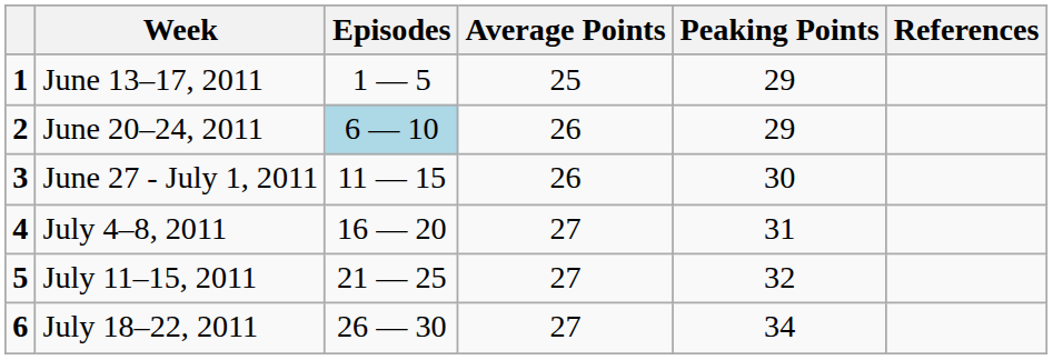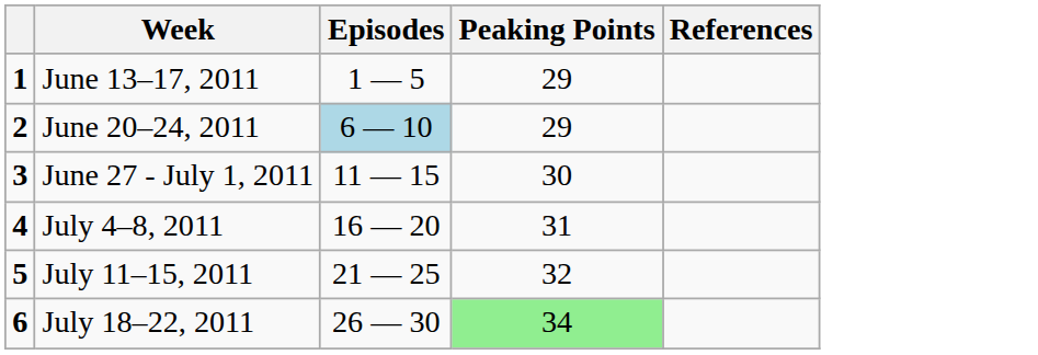 <table class="wikitable">
 <tr>
 <th></th>
 <th>Week</th>
 <th>Episodes</th>
-<th>Average Points</th>
 <th>Peaking Points</th>
 <th>References</th>
 </tr>
 <tr>
 <td style="text-align:center;"><strong>1</strong></td>
 <td>June 13–17, 2011</td>
 <td style="text-align:center;">1 — 5</td>
-<td style="text-align:center;">25</td>
 <td style="text-align:center;">29</td>
 <td></td>
 </tr>
 <tr>
 <td style="text-align:center;"><strong>2</strong></td>
 <td>June 20–24, 2011</td>
 <td style="background: lightblue; text-align:center;">6 — 10</td>
-<td style="text-align:center;">26</td>
 <td style="text-align:center;">29</td>
 <td></td>
 </tr>
 <tr>
 <td style="text-align:center;"><strong>3</strong></td>
 <td>June 27 - July 1, 2011</td>
 <td style="text-align:center;">11 — 15</td>
-<td style="text-align:center;">26</td>
 <td style="text-align:center;">30</td>
 <td></td>
 </tr>
 <tr>
 <td style="text-align:center;"><strong>4</strong></td>
 <td>July 4–8, 2011</td>
 <td style="text-align:center;">16 — 20</td>
-<td style="text-align:center;">27</td>
 <td style="text-align:center;">31</td>
 <td></td>
 </tr>
 <tr>
 <td style="text-align:center;"><strong>5</strong></td>
 <td>July 11–15, 2011</td>
 <td style="text-align:center;">21 — 25</td>
-<td style="text-align:center;">27</td>
 <td style="text-align:center;">32</td>
 <td></td>
 </tr>
 <tr>
 <td style="text-align:center;"><strong>6</strong></td>
 <td>July 18–22, 2011</td>
 <td style="text-align:center;">26 — 30</td>
-<td style="text-align:center;">27</td>
-<td style="text-align:center;">34</td>
+<td style="background: lightgreen; text-align:center;">34</td>
 <td></td>
 </tr>
 </table>
